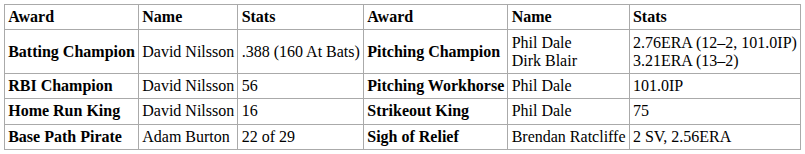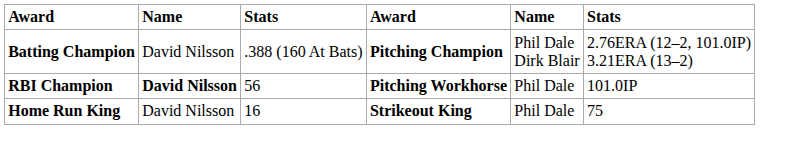 <table class="wikitable">
 <tr bgcolor="#FFFFFF">
 <td><strong>Award</strong></td>
 <td><strong>Name</strong></td>
 <td><strong>Stats</strong></td>
 <td><strong>Award</strong></td>
 <td><strong>Name</strong></td>
 <td><strong>Stats</strong></td>
 </tr>
 <tr bgcolor="#FFFFFF">
 <td><strong>Batting Champion</strong></td>
 <td>David Nilsson</td>
 <td>.388 (160 At Bats)</td>
 <td><strong>Pitching Champion</strong></td>
 <td>Phil Dale<br>Dirk Blair</td>
 <td>2.76ERA (12–2, 101.0IP)<br>3.21ERA (13–2)</td>
 </tr>
 <tr bgcolor="#FFFFFF">
 <td><strong>RBI Champion</strong></td>
-<td>David Nilsson</td>
+<td><strong>David Nilsson</strong></td>
 <td>56</td>
 <td><strong>Pitching Workhorse</strong></td>
 <td>Phil Dale</td>
 <td>101.0IP</td>
 </tr>
 <tr bgcolor="#FFFFFF">
 <td><strong>Home Run King</strong></td>
 <td>David Nilsson</td>
 <td>16</td>
 <td><strong>Strikeout King</strong></td>
 <td>Phil Dale</td>
 <td>75</td>
 </tr>
-<tr bgcolor="#FFFFFF">
-<td><strong>Base Path Pirate</strong></td>
-<td>Adam Burton</td>
-<td>22 of 29</td>
-<td><strong>Sigh of Relief</strong></td>
-<td>Brendan Ratcliffe</td>
-<td>2 SV, 2.56ERA</td>
-</tr>
 </table>
